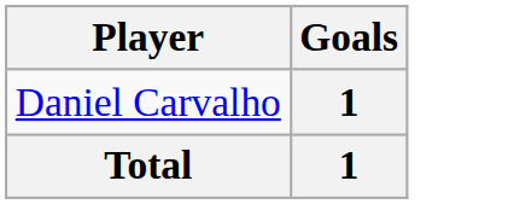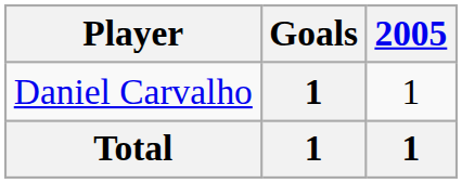 <table class="wikitable sortable" style="text-align:center;">
 <tr>
 <th>Player</th>
 <th>Goals</th>
+<th><a href='#'>2005</a></th>
 </tr>
 <tr>
 <td align="left"> <a href='#'>Daniel Carvalho</a></td>
 <th>1</th>
+<td>1</td>
 </tr>
 <tr class="sortbottom">
 <th>Total</th>
 <th>1</th>
+<th>1</th>
 </tr>
 </table>
